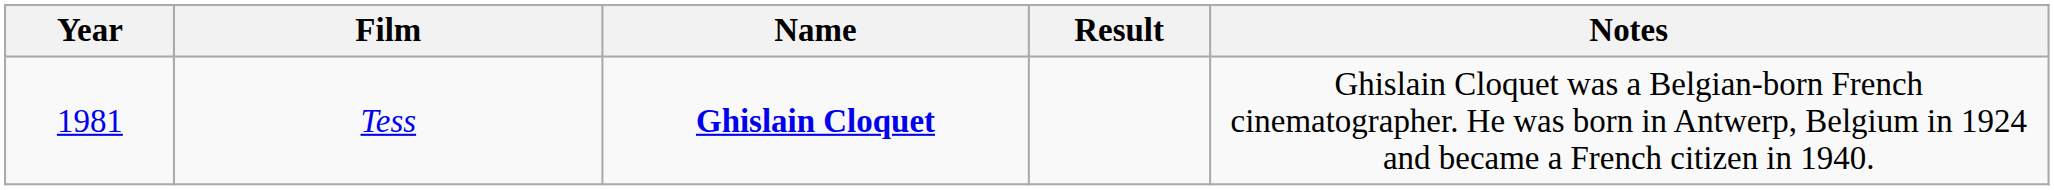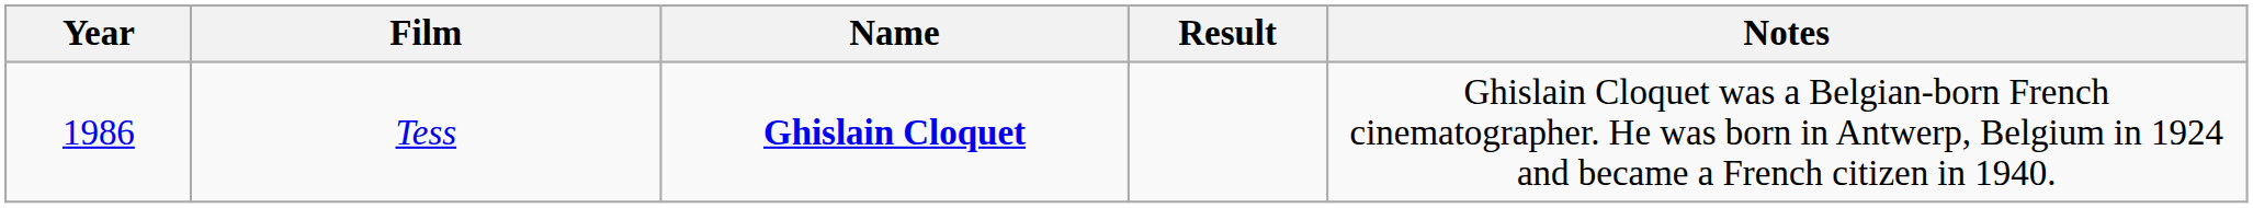 <table class="wikitable" style="text-align: center">
 <tr ---- bgcolor="#ebf5ff">
 <th width="75">Year</th>
 <th width="200">Film</th>
 <th width="200">Name</th>
 <th width="80">Result</th>
 <th width="400">Notes</th>
 </tr>
 <tr>
-<td><a href='#'>1981</a></td>
+<td><a href='#'>1986</a></td>
 <td><a href='#'><em>Tess</em></a></td>
 <td><strong><a href='#'>Ghislain Cloquet</a></strong></td>
 <td></td>
 <td>Ghislain Cloquet was a Belgian-born French cinematographer. He was born in Antwerp, Belgium in 1924 and became a French citizen in 1940.</td>
 </tr>
 </table>
